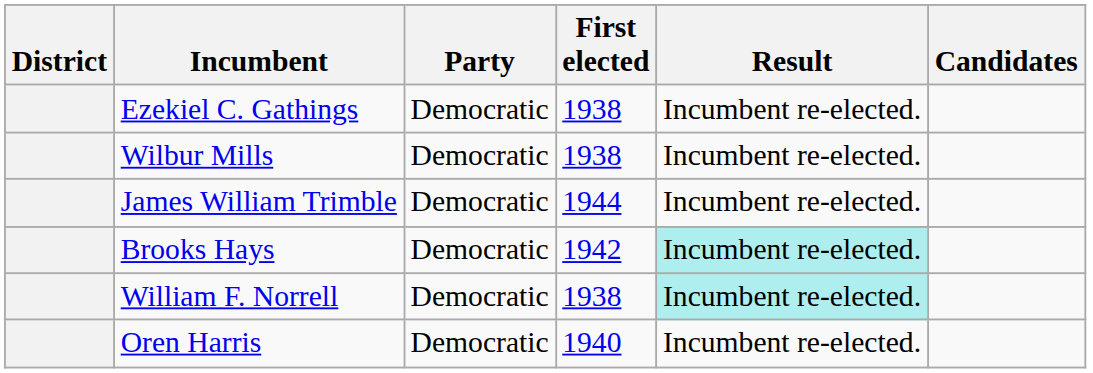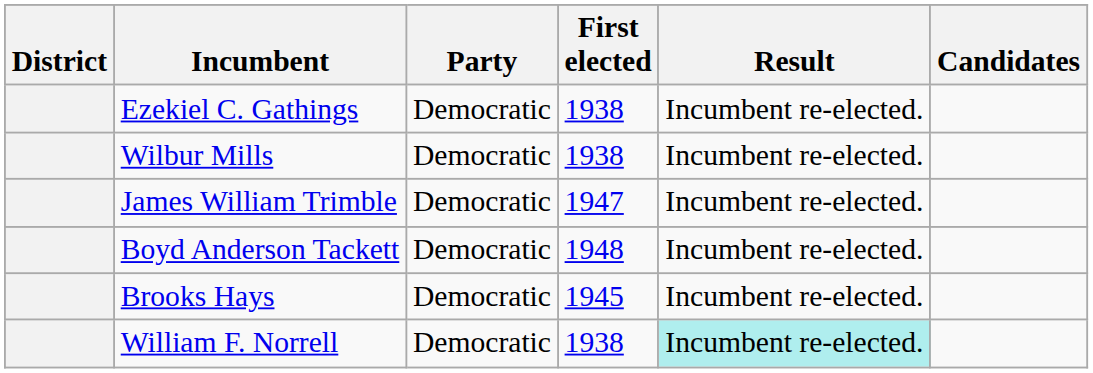 <table class=wikitable>
 <tr valign=bottom>
 <th>District</th>
 <th>Incumbent</th>
 <th>Party</th>
 <th>First<br>elected</th>
 <th>Result</th>
 <th>Candidates</th>
 </tr>
 <tr>
 <th></th>
 <td><a href='#'>Ezekiel C. Gathings</a></td>
 <td>Democratic</td>
 <td><a href='#'>1938</a></td>
 <td>Incumbent re-elected.</td>
 <td nowrap></td>
 </tr>
 <tr>
 <th></th>
 <td><a href='#'>Wilbur Mills</a></td>
 <td>Democratic</td>
 <td><a href='#'>1938</a></td>
 <td>Incumbent re-elected.</td>
 <td nowrap></td>
 </tr>
 <tr>
 <th></th>
 <td><a href='#'>James William Trimble</a></td>
 <td>Democratic</td>
-<td><a href='#'>1944</a></td>
+<td><a href='#'>1947</a></td>
+<td>Incumbent re-elected.</td>
+<td nowrap></td>
+</tr>
+<tr>
+<th></th>
+<td><a href='#'>Boyd Anderson Tackett</a></td>
+<td>Democratic</td>
+<td><a href='#'>1948</a></td>
 <td>Incumbent re-elected.</td>
 <td nowrap></td>
 </tr>
 <tr>
 <th></th>
 <td><a href='#'>Brooks Hays</a></td>
 <td>Democratic</td>
-<td><a href='#'>1942</a></td>
-<td style="background: paleturquoise;">Incumbent re-elected.</td>
+<td><a href='#'>1945</a></td>
+<td>Incumbent re-elected.</td>
 <td nowrap></td>
 </tr>
 <tr>
 <th></th>
 <td><a href='#'>William F. Norrell</a></td>
 <td>Democratic</td>
 <td><a href='#'>1938</a></td>
 <td style="background: paleturquoise;">Incumbent re-elected.</td>
 <td nowrap></td>
 </tr>
-<tr>
-<th></th>
-<td><a href='#'>Oren Harris</a></td>
-<td>Democratic</td>
-<td><a href='#'>1940</a></td>
-<td>Incumbent re-elected.</td>
-<td nowrap></td>
-</tr>
 </table>
